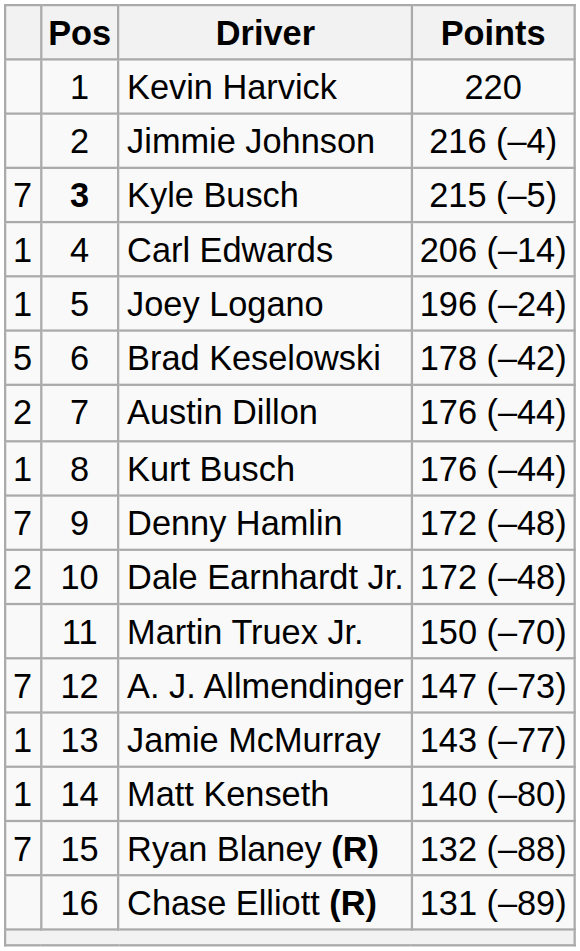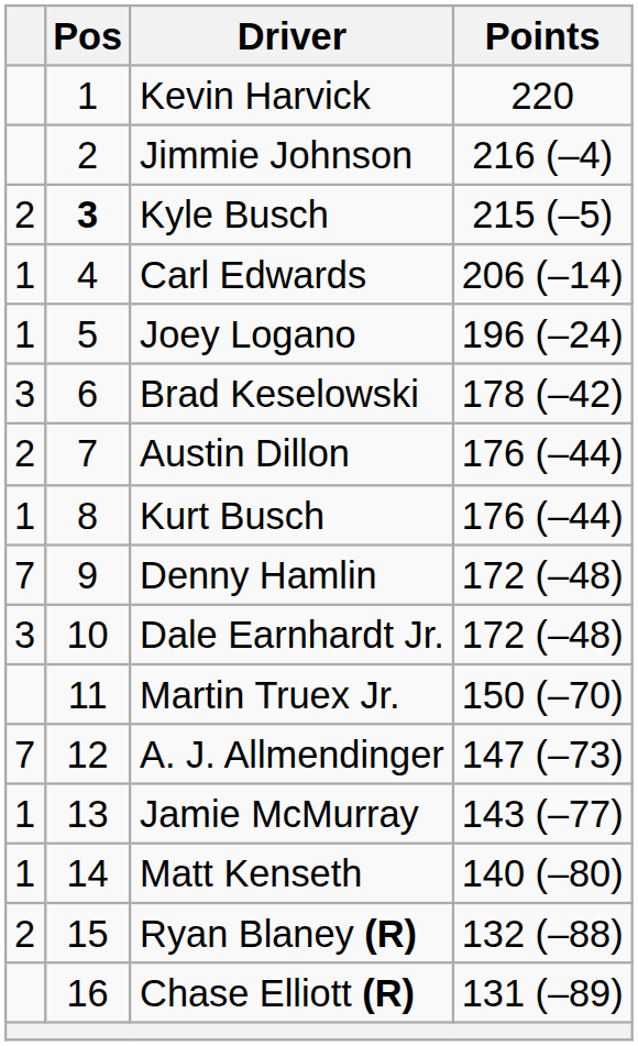 <table class="wikitable" style="font-size: 95%;">
 <tr>
 <th></th>
 <th>Pos</th>
 <th>Driver</th>
 <th>Points</th>
 </tr>
 <tr>
 <td align="left"></td>
 <td style="text-align:center;">1</td>
 <td>Kevin Harvick</td>
 <td style="text-align:center;">220</td>
 </tr>
 <tr>
 <td align="left"></td>
 <td style="text-align:center;">2</td>
 <td>Jimmie Johnson</td>
 <td style="text-align:center;">216 (–4)</td>
 </tr>
 <tr>
-<td align="left"> 7</td>
+<td align="left"> 2</td>
 <td style="text-align:center;"><strong>3</strong></td>
 <td>Kyle Busch</td>
 <td style="text-align:center;">215 (–5)</td>
 </tr>
 <tr>
 <td align="left"> 1</td>
 <td style="text-align:center;">4</td>
 <td>Carl Edwards</td>
 <td style="text-align:center;">206 (–14)</td>
 </tr>
 <tr>
 <td align="left"> 1</td>
 <td style="text-align:center;">5</td>
 <td>Joey Logano</td>
 <td style="text-align:center;">196 (–24)</td>
 </tr>
 <tr>
-<td align="left"> 5</td>
+<td align="left"> 3</td>
 <td style="text-align:center;">6</td>
 <td>Brad Keselowski</td>
 <td style="text-align:center;">178 (–42)</td>
 </tr>
 <tr>
 <td align="left"> 2</td>
 <td style="text-align:center;">7</td>
 <td>Austin Dillon</td>
 <td style="text-align:center;">176 (–44)</td>
 </tr>
 <tr>
 <td align="left"> 1</td>
 <td style="text-align:center;">8</td>
 <td>Kurt Busch</td>
 <td style="text-align:center;">176 (–44)</td>
 </tr>
 <tr>
 <td align="left"> 7</td>
 <td style="text-align:center;">9</td>
 <td>Denny Hamlin</td>
 <td style="text-align:center;">172 (–48)</td>
 </tr>
 <tr>
-<td align="left"> 2</td>
+<td align="left"> 3</td>
 <td style="text-align:center;">10</td>
 <td>Dale Earnhardt Jr.</td>
 <td style="text-align:center;">172 (–48)</td>
 </tr>
 <tr>
 <td align="left"></td>
 <td style="text-align:center;">11</td>
 <td>Martin Truex Jr.</td>
 <td style="text-align:center;">150 (–70)</td>
 </tr>
 <tr>
 <td align="left"> 7</td>
 <td style="text-align:center;">12</td>
 <td>A. J. Allmendinger</td>
 <td style="text-align:center;">147 (–73)</td>
 </tr>
 <tr>
 <td align="left"> 1</td>
 <td style="text-align:center;">13</td>
 <td>Jamie McMurray</td>
 <td style="text-align:center;">143 (–77)</td>
 </tr>
 <tr>
 <td align="left"> 1</td>
 <td style="text-align:center;">14</td>
 <td>Matt Kenseth</td>
 <td style="text-align:center;">140 (–80)</td>
 </tr>
 <tr>
-<td align="left"> 7</td>
+<td align="left"> 2</td>
 <td style="text-align:center;">15</td>
 <td>Ryan Blaney <strong>(R)</strong></td>
 <td style="text-align:center;">132 (–88)</td>
 </tr>
 <tr>
 <td align="left"></td>
 <td style="text-align:center;">16</td>
 <td>Chase Elliott <strong>(R)</strong></td>
 <td style="text-align:center;">131 (–89)</td>
 </tr>
 <tr class="sortbottom">
 <th colspan="9"></th>
 </tr>
 </table>
